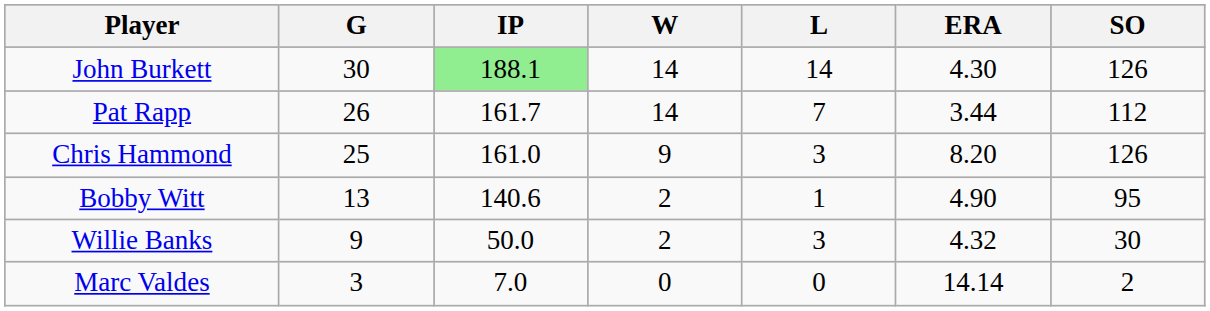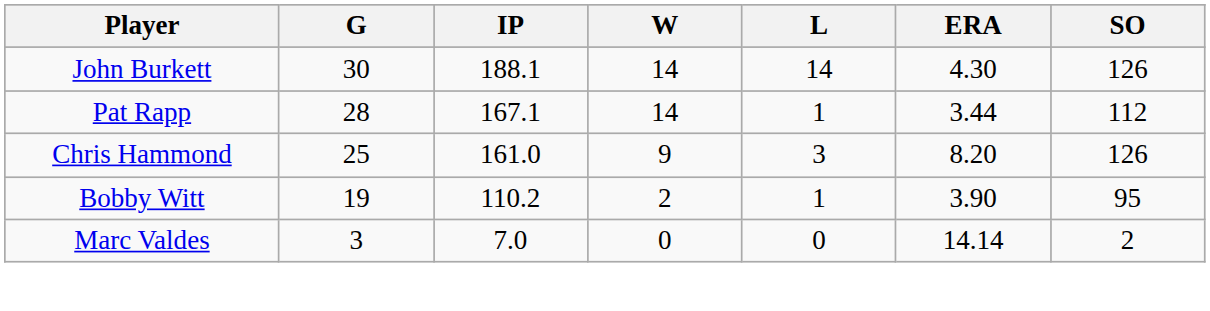 <table class="wikitable sortable">
 <tr>
 <th bgcolor="#DDDDFF" width="16%">Player</th>
 <th bgcolor="#DDDDFF" width="9%">G</th>
 <th bgcolor="#DDDDFF" width="9%">IP</th>
 <th bgcolor="#DDDDFF" width="9%">W</th>
 <th bgcolor="#DDDDFF" width="9%">L</th>
 <th bgcolor="#DDDDFF" width="9%">ERA</th>
 <th bgcolor="#DDDDFF" width="9%">SO</th>
 </tr>
 <tr align="center">
 <td><a href='#'>John Burkett</a></td>
 <td>30</td>
-<td style="background: lightgreen;">188.1</td>
+<td>188.1</td>
 <td>14</td>
 <td>14</td>
 <td>4.30</td>
 <td>126</td>
 </tr>
 <tr align=center>
 <td><a href='#'>Pat Rapp</a></td>
-<td>26</td>
-<td>161.7</td>
+<td>28</td>
+<td>167.1</td>
 <td>14</td>
-<td>7</td>
+<td>1</td>
 <td>3.44</td>
 <td>112</td>
 </tr>
 <tr align=center>
 <td><a href='#'>Chris Hammond</a></td>
 <td>25</td>
 <td>161.0</td>
 <td>9</td>
 <td>3</td>
 <td>8.20</td>
 <td>126</td>
 </tr>
 <tr align=center>
 <td><a href='#'>Bobby Witt</a></td>
-<td>13</td>
-<td>140.6</td>
+<td>19</td>
+<td>110.2</td>
 <td>2</td>
 <td>1</td>
-<td>4.90</td>
+<td>3.90</td>
 <td>95</td>
-</tr>
-<tr align=center>
-<td><a href='#'>Willie Banks</a></td>
-<td>9</td>
-<td>50.0</td>
-<td>2</td>
-<td>3</td>
-<td>4.32</td>
-<td>30</td>
 </tr>
 <tr align=center>
 <td><a href='#'>Marc Valdes</a></td>
 <td>3</td>
 <td>7.0</td>
 <td>0</td>
 <td>0</td>
 <td>14.14</td>
 <td>2</td>
 </tr>
 </table>
